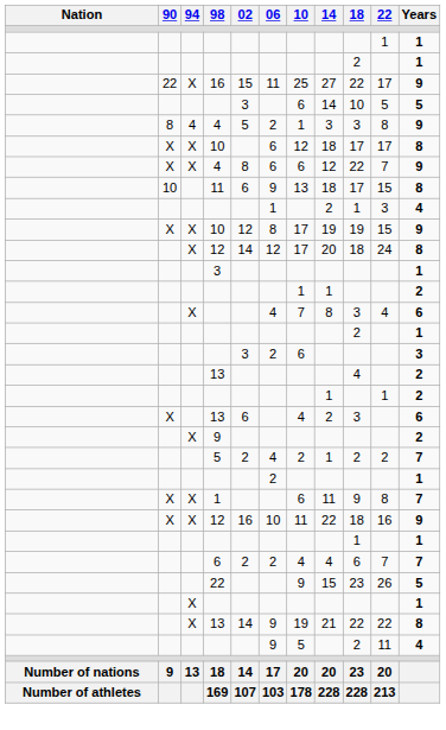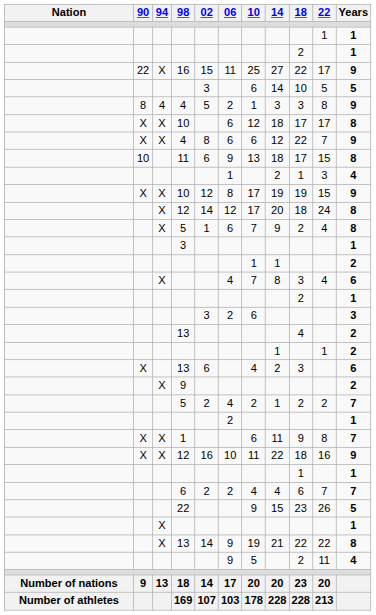 <table class="wikitable" style="text-align:center;">
 <tr>
 <th width=180>Nation</th>
 <th width=20><a href='#'>90</a></th>
 <th width=20><a href='#'>94</a></th>
 <th width=20><a href='#'>98</a></th>
 <th width=20><a href='#'>02</a></th>
 <th width=20><a href='#'>06</a></th>
 <th width=20><a href='#'>10</a></th>
 <th width=20><a href='#'>14</a></th>
 <th width=20><a href='#'>18</a></th>
 <th width=20><a href='#'>22</a></th>
 <th width=40>Years</th>
 </tr>
 <tr bgcolor=#DDDDDD>
 <td colspan=11></td>
 </tr>
 <tr>
 <td align=left></td>
 <td></td>
 <td></td>
 <td></td>
 <td></td>
 <td></td>
 <td></td>
 <td></td>
 <td></td>
 <td>1</td>
 <td><strong>1</strong></td>
 </tr>
 <tr>
 <td align=left></td>
 <td></td>
 <td></td>
 <td></td>
 <td></td>
 <td></td>
 <td></td>
 <td></td>
 <td>2</td>
 <td></td>
 <td><strong>1</strong></td>
 </tr>
 <tr>
 <td align=left></td>
 <td>22</td>
 <td>X</td>
 <td>16</td>
 <td>15</td>
 <td>11</td>
 <td>25</td>
 <td>27</td>
 <td>22</td>
 <td>17</td>
 <td><strong>9</strong></td>
 </tr>
 <tr>
 <td align=left></td>
 <td></td>
 <td></td>
 <td></td>
 <td>3</td>
 <td></td>
 <td>6</td>
 <td>14</td>
 <td>10</td>
 <td>5</td>
 <td><strong>5</strong></td>
 </tr>
 <tr>
 <td align=left></td>
 <td>8</td>
 <td>4</td>
 <td>4</td>
 <td>5</td>
 <td>2</td>
 <td>1</td>
 <td>3</td>
 <td>3</td>
 <td>8</td>
 <td><strong>9</strong></td>
 </tr>
 <tr>
 <td align=left></td>
 <td>X</td>
 <td>X</td>
 <td>10</td>
 <td></td>
 <td>6</td>
 <td>12</td>
 <td>18</td>
 <td>17</td>
 <td>17</td>
 <td><strong>8</strong></td>
 </tr>
 <tr>
 <td align=left></td>
 <td>X</td>
 <td>X</td>
 <td>4</td>
 <td>8</td>
 <td>6</td>
 <td>6</td>
 <td>12</td>
 <td>22</td>
 <td>7</td>
 <td><strong>9</strong></td>
 </tr>
 <tr>
 <td align=left></td>
 <td>10</td>
 <td></td>
 <td>11</td>
 <td>6</td>
 <td>9</td>
 <td>13</td>
 <td>18</td>
 <td>17</td>
 <td>15</td>
 <td><strong>8</strong></td>
 </tr>
 <tr>
 <td align=left></td>
 <td></td>
 <td></td>
 <td></td>
 <td></td>
 <td>1</td>
 <td></td>
 <td>2</td>
 <td>1</td>
 <td>3</td>
 <td><strong>4</strong></td>
 </tr>
 <tr>
 <td align=left></td>
 <td>X</td>
 <td>X</td>
 <td>10</td>
 <td>12</td>
 <td>8</td>
 <td>17</td>
 <td>19</td>
 <td>19</td>
 <td>15</td>
 <td><strong>9</strong></td>
 </tr>
 <tr>
 <td align=left></td>
 <td></td>
 <td>X</td>
 <td>12</td>
 <td>14</td>
 <td>12</td>
 <td>17</td>
 <td>20</td>
 <td>18</td>
 <td>24</td>
+<td><strong>8</strong></td>
+</tr>
+<tr>
+<td align=left></td>
+<td></td>
+<td>X</td>
+<td>5</td>
+<td>1</td>
+<td>6</td>
+<td>7</td>
+<td>9</td>
+<td>2</td>
+<td>4</td>
 <td><strong>8</strong></td>
 </tr>
 <tr>
 <td align=left></td>
 <td></td>
 <td></td>
 <td>3</td>
 <td></td>
 <td></td>
 <td></td>
 <td></td>
 <td></td>
 <td></td>
 <td><strong>1</strong></td>
 </tr>
 <tr>
 <td align=left></td>
 <td></td>
 <td></td>
 <td></td>
 <td></td>
 <td></td>
 <td>1</td>
 <td>1</td>
 <td></td>
 <td></td>
 <td><strong>2</strong></td>
 </tr>
 <tr>
 <td align=left></td>
 <td></td>
 <td>X</td>
 <td></td>
 <td></td>
 <td>4</td>
 <td>7</td>
 <td>8</td>
 <td>3</td>
 <td>4</td>
 <td><strong>6</strong></td>
 </tr>
 <tr>
 <td align=left></td>
 <td></td>
 <td></td>
 <td></td>
 <td></td>
 <td></td>
 <td></td>
 <td></td>
 <td>2</td>
 <td></td>
 <td><strong>1</strong></td>
 </tr>
 <tr>
 <td align=left></td>
 <td></td>
 <td></td>
 <td></td>
 <td>3</td>
 <td>2</td>
 <td>6</td>
 <td></td>
 <td></td>
 <td></td>
 <td><strong>3</strong></td>
 </tr>
 <tr>
 <td align=left></td>
 <td></td>
 <td></td>
 <td>13</td>
 <td></td>
 <td></td>
 <td></td>
 <td></td>
 <td>4</td>
 <td></td>
 <td><strong>2</strong></td>
 </tr>
 <tr>
 <td align=left></td>
 <td></td>
 <td></td>
 <td></td>
 <td></td>
 <td></td>
 <td></td>
 <td>1</td>
 <td></td>
 <td>1</td>
 <td><strong>2</strong></td>
 </tr>
 <tr>
 <td align=left></td>
 <td>X</td>
 <td></td>
 <td>13</td>
 <td>6</td>
 <td></td>
 <td>4</td>
 <td>2</td>
 <td>3</td>
 <td></td>
 <td><strong>6</strong></td>
 </tr>
 <tr>
 <td align=left></td>
 <td></td>
 <td>X</td>
 <td>9</td>
 <td></td>
 <td></td>
 <td></td>
 <td></td>
 <td></td>
 <td></td>
 <td><strong>2</strong></td>
 </tr>
 <tr>
 <td align=left></td>
 <td></td>
 <td></td>
 <td>5</td>
 <td>2</td>
 <td>4</td>
 <td>2</td>
 <td>1</td>
 <td>2</td>
 <td>2</td>
 <td><strong>7</strong></td>
 </tr>
 <tr>
 <td align=left></td>
 <td></td>
 <td></td>
 <td></td>
 <td></td>
 <td>2</td>
 <td></td>
 <td></td>
 <td></td>
 <td></td>
 <td><strong>1</strong></td>
 </tr>
 <tr>
 <td align=left></td>
 <td>X</td>
 <td>X</td>
 <td>1</td>
 <td></td>
 <td></td>
 <td>6</td>
 <td>11</td>
 <td>9</td>
 <td>8</td>
 <td><strong>7</strong></td>
 </tr>
 <tr>
 <td align=left></td>
 <td>X</td>
 <td>X</td>
 <td>12</td>
 <td>16</td>
 <td>10</td>
 <td>11</td>
 <td>22</td>
 <td>18</td>
 <td>16</td>
 <td><strong>9</strong></td>
 </tr>
 <tr>
 <td align=left></td>
 <td></td>
 <td></td>
 <td></td>
 <td></td>
 <td></td>
 <td></td>
 <td></td>
 <td>1</td>
 <td></td>
 <td><strong>1</strong></td>
 </tr>
 <tr>
 <td align=left></td>
 <td></td>
 <td></td>
 <td>6</td>
 <td>2</td>
 <td>2</td>
 <td>4</td>
 <td>4</td>
 <td>6</td>
 <td>7</td>
 <td><strong>7</strong></td>
 </tr>
 <tr>
 <td align=left></td>
 <td></td>
 <td></td>
 <td>22</td>
 <td></td>
 <td></td>
 <td>9</td>
 <td>15</td>
 <td>23</td>
 <td>26</td>
 <td><strong>5</strong></td>
 </tr>
 <tr>
 <td align=left></td>
 <td></td>
 <td>X</td>
 <td></td>
 <td></td>
 <td></td>
 <td></td>
 <td></td>
 <td></td>
 <td></td>
 <td><strong>1</strong></td>
 </tr>
 <tr>
 <td align=left></td>
 <td></td>
 <td>X</td>
 <td>13</td>
 <td>14</td>
 <td>9</td>
 <td>19</td>
 <td>21</td>
 <td>22</td>
 <td>22</td>
 <td><strong>8</strong></td>
 </tr>
 <tr>
 <td align=left></td>
 <td></td>
 <td></td>
 <td></td>
 <td></td>
 <td>9</td>
 <td>5</td>
 <td></td>
 <td>2</td>
 <td>11</td>
 <td><strong>4</strong></td>
 </tr>
 <tr bgcolor=#DDDDDD>
 <td colspan=11></td>
 </tr>
 <tr>
 <th>Number of nations</th>
 <th>9</th>
 <th>13</th>
 <th>18</th>
 <th>14</th>
 <th>17</th>
 <th>20</th>
 <th>20</th>
 <th>23</th>
 <th>20</th>
 <th></th>
 </tr>
 <tr>
 <th>Number of athletes</th>
 <th></th>
 <th></th>
 <th>169</th>
 <th>107</th>
 <th>103</th>
 <th>178</th>
 <th>228</th>
 <th>228</th>
 <th>213</th>
 <th></th>
 </tr>
 </table>
